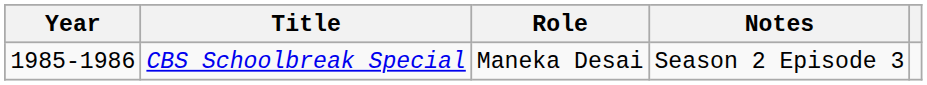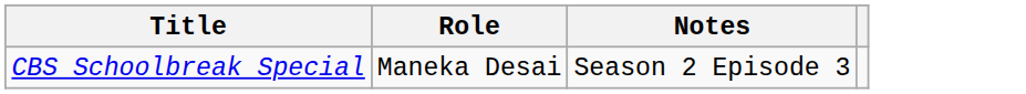 <table class="wikitable sortable">
 <tr>
-<th>Year</th>
 <th>Title</th>
 <th>Role</th>
 <th class="unsortable">Notes</th>
 <th class="unsortable"></th>
 </tr>
 <tr>
-<td>1985-1986</td>
 <td><em><a href='#'>CBS Schoolbreak Special</a></em></td>
 <td>Maneka Desai</td>
 <td>Season 2 Episode 3</td>
 <td></td>
 </tr>
 </table>
